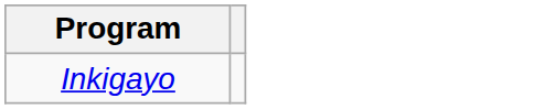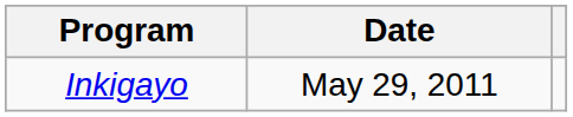 <table class="wikitable" style="text-align:center">
 <tr>
 <th width="110">Program</th>
+<th width="140">Date</th>
 <th></th>
 </tr>
 <tr>
 <td><em><a href='#'>Inkigayo</a></em></td>
+<td>May 29, 2011</td>
 <td align="center"></td>
 </tr>
 </table>
